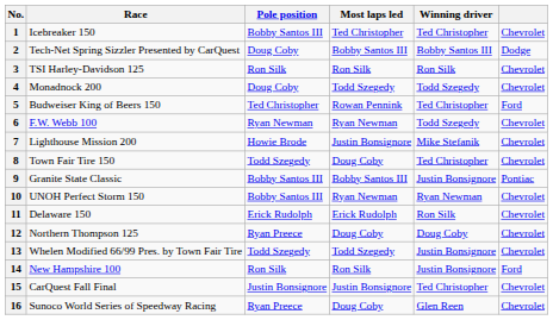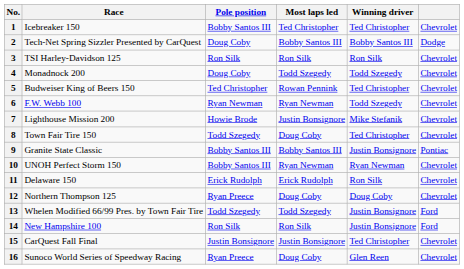 <table class="wikitable sortable" style="font-size:95%">
 <tr>
 <th>No.</th>
 <th>Race</th>
 <th><a href='#'>Pole position</a></th>
 <th>Most laps led</th>
 <th>Winning driver</th>
 <th></th>
 </tr>
 <tr>
 <th>1</th>
 <td>Icebreaker 150</td>
 <td><a href='#'>Bobby Santos III</a></td>
 <td><a href='#'>Ted Christopher</a></td>
 <td><a href='#'>Ted Christopher</a></td>
 <td><a href='#'>Chevrolet</a></td>
 </tr>
 <tr>
 <th>2</th>
 <td>Tech-Net Spring Sizzler Presented by CarQuest</td>
 <td><a href='#'>Doug Coby</a></td>
 <td><a href='#'>Bobby Santos III</a></td>
 <td><a href='#'>Bobby Santos III</a></td>
 <td><a href='#'>Dodge</a></td>
 </tr>
 <tr>
 <th>3</th>
 <td>TSI Harley-Davidson 125</td>
 <td><a href='#'>Ron Silk</a></td>
 <td><a href='#'>Ron Silk</a></td>
 <td><a href='#'>Ron Silk</a></td>
 <td><a href='#'>Chevrolet</a></td>
 </tr>
 <tr>
 <th>4</th>
 <td>Monadnock 200</td>
 <td><a href='#'>Doug Coby</a></td>
 <td><a href='#'>Todd Szegedy</a></td>
 <td><a href='#'>Todd Szegedy</a></td>
 <td><a href='#'>Chevrolet</a></td>
 </tr>
 <tr>
 <th>5</th>
 <td>Budweiser King of Beers 150</td>
 <td><a href='#'>Ted Christopher</a></td>
 <td><a href='#'>Rowan Pennink</a></td>
 <td><a href='#'>Ted Christopher</a></td>
-<td><a href='#'>Ford</a></td>
+<td><a href='#'>Chevrolet</a></td>
 </tr>
 <tr>
 <th>6</th>
 <td><a href='#'>F.W. Webb 100</a></td>
 <td><a href='#'>Ryan Newman</a></td>
 <td><a href='#'>Ryan Newman</a></td>
 <td><a href='#'>Todd Szegedy</a></td>
 <td><a href='#'>Chevrolet</a></td>
 </tr>
 <tr>
 <th>7</th>
 <td>Lighthouse Mission 200</td>
 <td><a href='#'>Howie Brode</a></td>
 <td><a href='#'>Justin Bonsignore</a></td>
 <td><a href='#'>Mike Stefanik</a></td>
 <td><a href='#'>Chevrolet</a></td>
 </tr>
 <tr>
 <th>8</th>
 <td>Town Fair Tire 150</td>
 <td><a href='#'>Todd Szegedy</a></td>
 <td><a href='#'>Doug Coby</a></td>
 <td><a href='#'>Ted Christopher</a></td>
 <td><a href='#'>Chevrolet</a></td>
 </tr>
 <tr>
 <th>9</th>
 <td>Granite State Classic</td>
 <td><a href='#'>Bobby Santos III</a></td>
 <td><a href='#'>Bobby Santos III</a></td>
 <td><a href='#'>Justin Bonsignore</a></td>
 <td><a href='#'>Pontiac</a></td>
 </tr>
 <tr>
 <th>10</th>
 <td>UNOH Perfect Storm 150</td>
 <td><a href='#'>Bobby Santos III</a></td>
 <td><a href='#'>Ryan Newman</a></td>
 <td><a href='#'>Ryan Newman</a></td>
 <td><a href='#'>Chevrolet</a></td>
 </tr>
 <tr>
 <th>11</th>
 <td>Delaware 150</td>
 <td><a href='#'>Erick Rudolph</a></td>
 <td><a href='#'>Erick Rudolph</a></td>
 <td><a href='#'>Ron Silk</a></td>
 <td><a href='#'>Chevrolet</a></td>
 </tr>
 <tr>
 <th>12</th>
 <td>Northern Thompson 125</td>
 <td><a href='#'>Ryan Preece</a></td>
 <td><a href='#'>Doug Coby</a></td>
 <td><a href='#'>Doug Coby</a></td>
 <td><a href='#'>Chevrolet</a></td>
 </tr>
 <tr>
 <th>13</th>
 <td>Whelen Modified 66/99 Pres. by Town Fair Tire</td>
 <td><a href='#'>Todd Szegedy</a></td>
 <td><a href='#'>Todd Szegedy</a></td>
 <td><a href='#'>Justin Bonsignore</a></td>
-<td><a href='#'>Chevrolet</a></td>
+<td><a href='#'>Ford</a></td>
 </tr>
 <tr>
 <th>14</th>
 <td><a href='#'>New Hampshire 100</a></td>
 <td><a href='#'>Ron Silk</a></td>
 <td><a href='#'>Ron Silk</a></td>
 <td><a href='#'>Justin Bonsignore</a></td>
 <td><a href='#'>Ford</a></td>
 </tr>
 <tr>
 <th>15</th>
 <td>CarQuest Fall Final</td>
 <td><a href='#'>Justin Bonsignore</a></td>
 <td><a href='#'>Justin Bonsignore</a></td>
 <td><a href='#'>Ted Christopher</a></td>
 <td><a href='#'>Chevrolet</a></td>
 </tr>
 <tr>
 <th>16</th>
 <td>Sunoco World Series of Speedway Racing</td>
 <td><a href='#'>Ryan Preece</a></td>
 <td><a href='#'>Doug Coby</a></td>
 <td><a href='#'>Glen Reen</a></td>
 <td><a href='#'>Chevrolet</a></td>
 </tr>
 </table>
